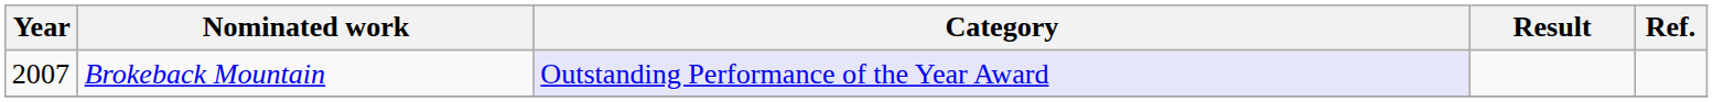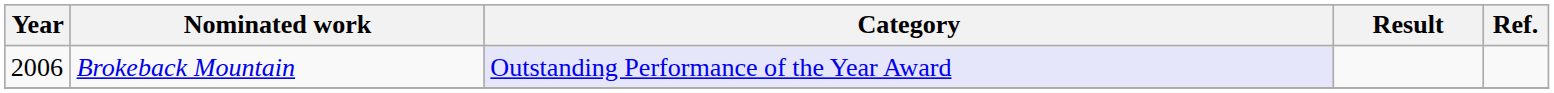 <table class="wikitable sortable" width=75%>
 <tr>
 <th width = 33px>Year</th>
 <th>Nominated work</th>
 <th>Category</th>
 <th>Result</th>
 <th width = 33px>Ref.</th>
 </tr>
 <tr>
-<td>2007</td>
+<td>2006</td>
 <td><em><a href='#'>Brokeback Mountain</a></em></td>
 <td style="background: lavender;"><a href='#'>Outstanding Performance of the Year Award</a></td>
 <td></td>
 <td></td>
 </tr>
 <tr>
 </tr>
 </table>
